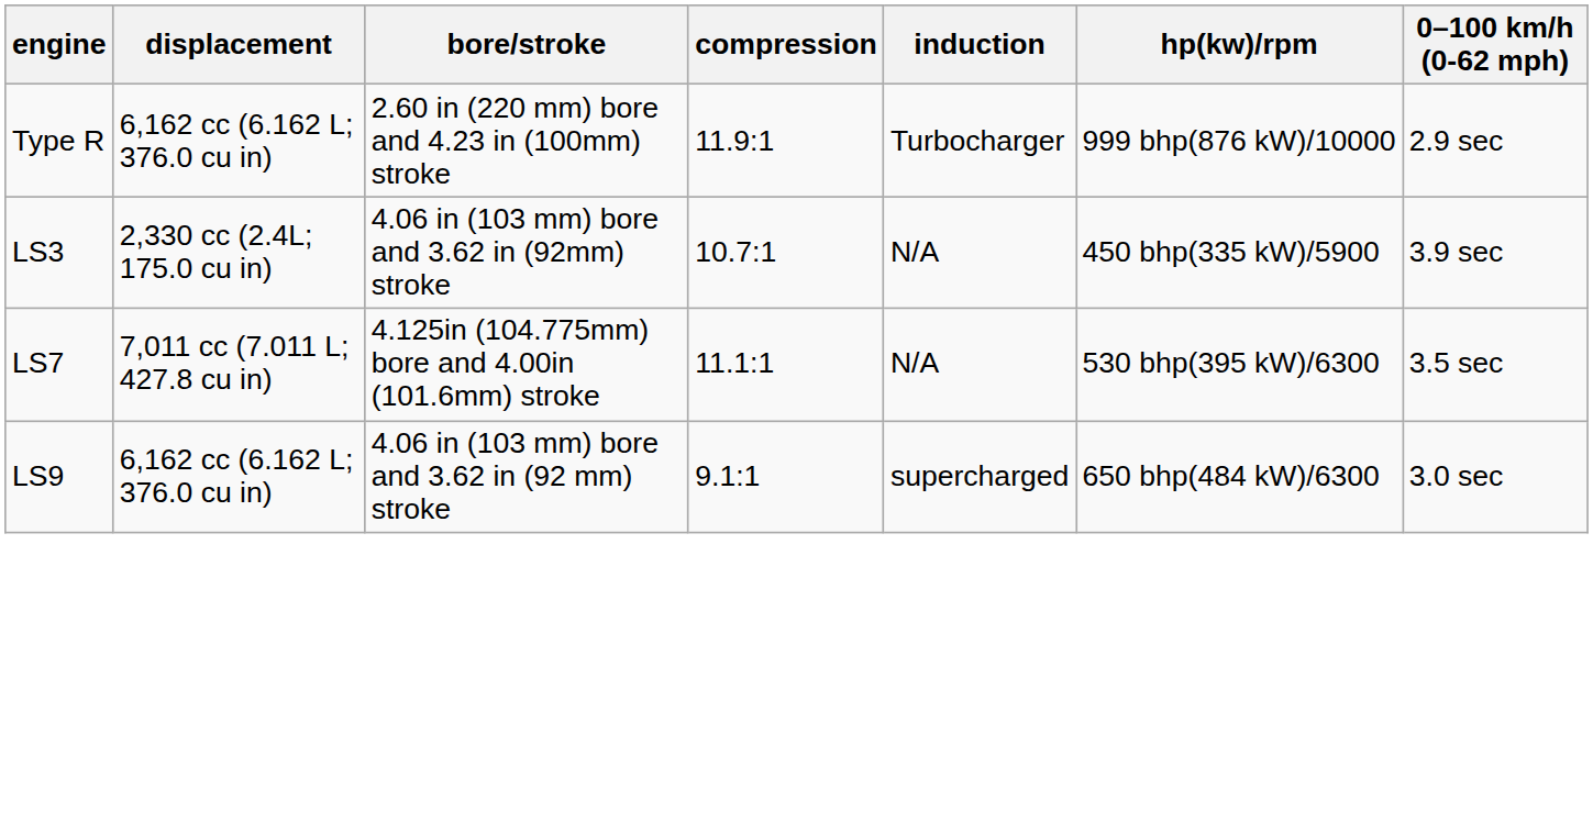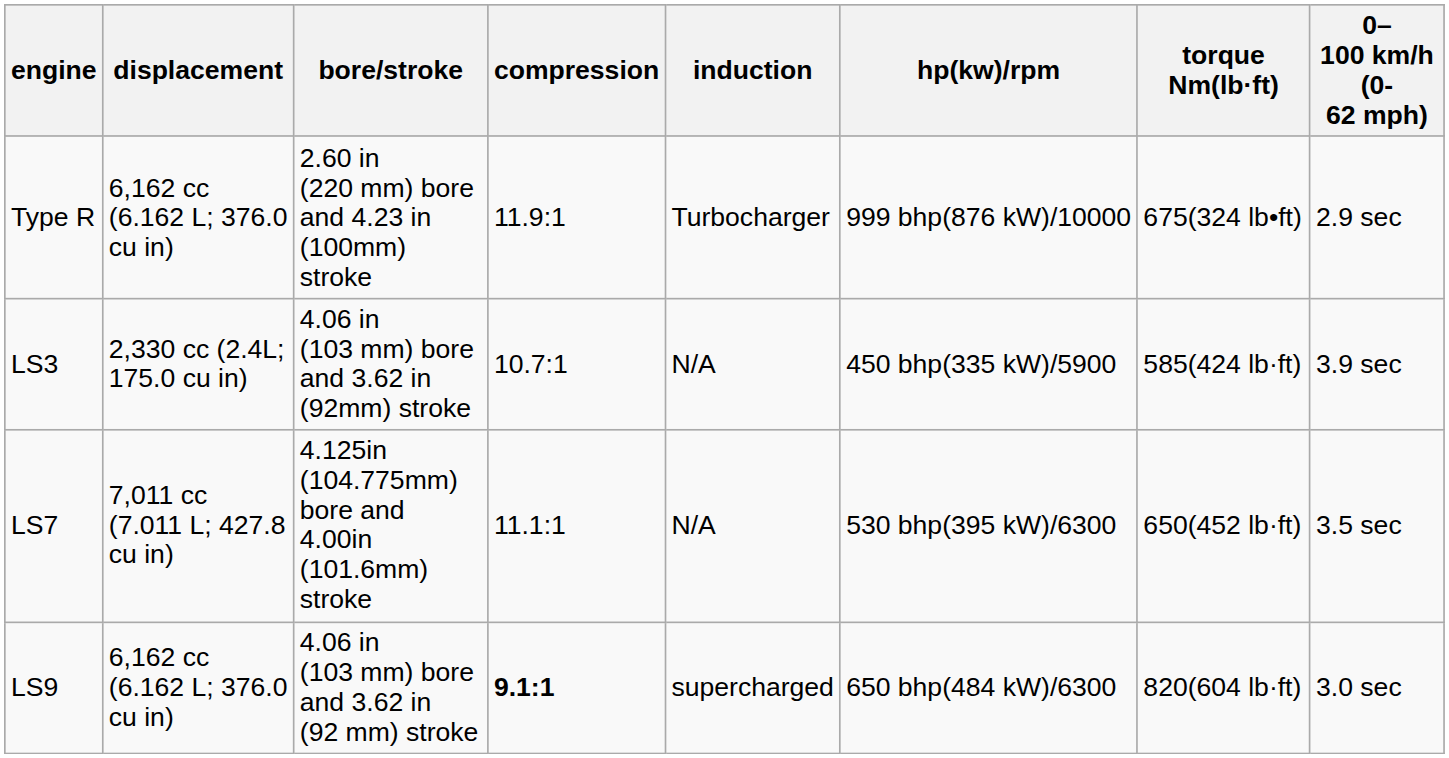 <table class="wikitable sortable mw-collapsible">
 <tr>
 <th>engine</th>
 <th>displacement</th>
 <th>bore/stroke</th>
 <th>compression</th>
 <th>induction</th>
 <th>hp(kw)/rpm</th>
+<th>torque Nm(lb·ft)</th>
 <th>0–100 km/h (0-62 mph)</th>
 </tr>
 <tr>
 <td>Type R</td>
 <td>6,162 cc (6.162 L; 376.0 cu in)</td>
 <td>2.60 in (220 mm) bore and 4.23 in (100mm) stroke</td>
 <td>11.9:1</td>
 <td>Turbocharger</td>
 <td>999 bhp(876 kW)/10000</td>
+<td>675(324 lb•ft)</td>
 <td>2.9 sec</td>
 </tr>
 <tr>
 <td>LS3</td>
 <td>2,330 cc (2.4L; 175.0 cu in)</td>
 <td>4.06 in (103 mm) bore and 3.62 in (92mm) stroke</td>
 <td>10.7:1</td>
 <td>N/A</td>
 <td>450 bhp(335 kW)/5900</td>
+<td>585(424 lb·ft)</td>
 <td>3.9 sec</td>
 </tr>
 <tr>
 <td>LS7</td>
 <td>7,011 cc (7.011 L; 427.8 cu in)</td>
 <td>4.125in (104.775mm) bore and 4.00in (101.6mm) stroke</td>
 <td>11.1:1</td>
 <td>N/A</td>
 <td>530 bhp(395 kW)/6300</td>
+<td>650(452 lb·ft)</td>
 <td>3.5 sec</td>
 </tr>
 <tr>
 <td>LS9</td>
 <td>6,162 cc (6.162 L; 376.0 cu in)</td>
 <td>4.06 in (103 mm) bore and 3.62 in (92 mm) stroke</td>
-<td>9.1:1</td>
+<td><strong>9.1:1</strong></td>
 <td>supercharged</td>
 <td>650 bhp(484 kW)/6300</td>
+<td>820(604 lb·ft)</td>
 <td>3.0 sec</td>
 </tr>
 </table>
